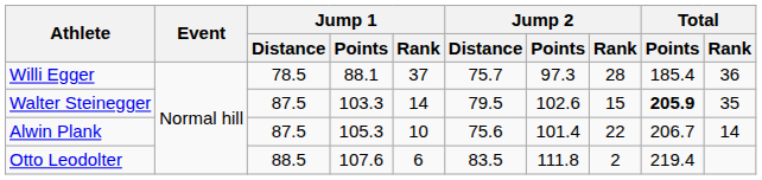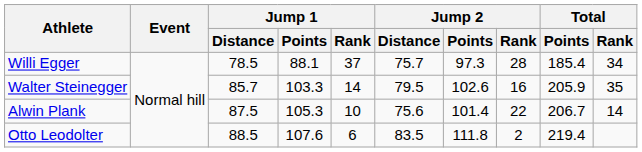 <table class="wikitable" style="font-size:90%">
 <tr>
 <th rowspan="2">Athlete</th>
 <th rowspan="2">Event</th>
 <th colspan="3">Jump 1</th>
 <th colspan="3">Jump 2</th>
 <th colspan="2">Total</th>
 </tr>
 <tr>
 <th>Distance</th>
 <th>Points</th>
 <th>Rank</th>
 <th>Distance</th>
 <th>Points</th>
 <th>Rank</th>
 <th>Points</th>
 <th>Rank</th>
 </tr>
 <tr>
 <td><a href='#'>Willi Egger</a></td>
 <td rowspan="4">Normal hill</td>
 <td align="center">78.5</td>
 <td align="center">88.1</td>
 <td align="center">37</td>
 <td align="center">75.7</td>
 <td align="center">97.3</td>
 <td align="center">28</td>
 <td align="center">185.4</td>
-<td align="center">36</td>
+<td align="center">34</td>
 </tr>
 <tr>
 <td><a href='#'>Walter Steinegger</a></td>
-<td align="center">87.5</td>
+<td align="center">85.7</td>
 <td align="center">103.3</td>
 <td align="center">14</td>
 <td align="center">79.5</td>
 <td align="center">102.6</td>
-<td align="center">15</td>
-<td align="center"><strong>205.9</strong></td>
+<td align="center">16</td>
+<td align="center">205.9</td>
 <td align="center">35</td>
 </tr>
 <tr>
 <td><a href='#'>Alwin Plank</a></td>
 <td align="center">87.5</td>
 <td align="center">105.3</td>
 <td align="center">10</td>
 <td align="center">75.6</td>
 <td align="center">101.4</td>
 <td align="center">22</td>
 <td align="center">206.7</td>
 <td align="center">14</td>
 </tr>
 <tr>
 <td><a href='#'>Otto Leodolter</a></td>
 <td align="center">88.5</td>
 <td align="center">107.6</td>
 <td align="center">6</td>
 <td align="center">83.5</td>
 <td align="center">111.8</td>
 <td align="center">2</td>
 <td align="center">219.4</td>
 <td align="center"></td>
 </tr>
 </table>
